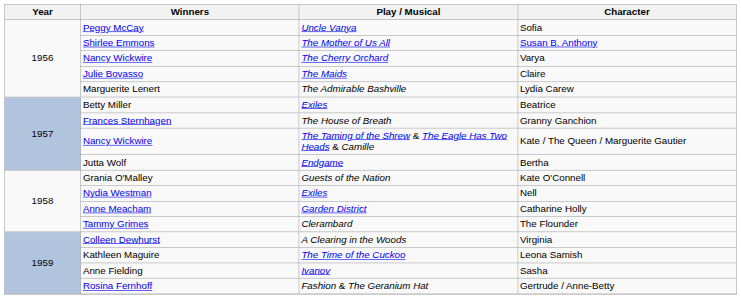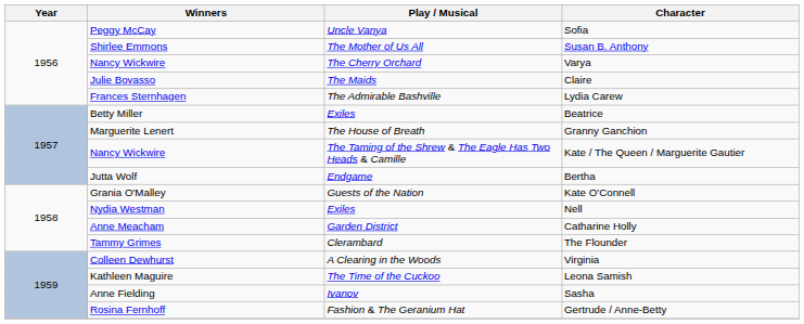 <table class="wikitable" width="95%" cellpadding="5">
 <tr>
 <th scope=col width="100">Year</th>
 <th scope=col width="300">Winners</th>
 <th scope=col width="300">Play / Musical</th>
 <th scope=col width="300">Character</th>
 </tr>
 <tr>
 <td rowspan="5" style="text-align:center;">1956</td>
 <td><a href='#'>Peggy McCay</a></td>
 <td><em><a href='#'>Uncle Vanya</a></em></td>
 <td>Sofia</td>
 </tr>
 <tr>
 <td><a href='#'>Shirlee Emmons</a></td>
 <td><em><a href='#'>The Mother of Us All</a></em></td>
 <td><a href='#'>Susan B. Anthony</a></td>
 </tr>
 <tr>
 <td><a href='#'>Nancy Wickwire</a></td>
 <td><em><a href='#'>The Cherry Orchard</a></em></td>
 <td>Varya</td>
 </tr>
 <tr>
 <td><a href='#'>Julie Bovasso</a></td>
 <td><em><a href='#'>The Maids</a></em></td>
 <td>Claire</td>
 </tr>
 <tr>
-<td>Marguerite Lenert</td>
+<td><a href='#'>Frances Sternhagen</a></td>
 <td><em>The Admirable Bashville</em></td>
 <td>Lydia Carew</td>
 </tr>
 <tr>
 <td rowspan="4" style="text-align:center; background:#B0C4DE;">1957</td>
 <td>Betty Miller</td>
 <td><em><a href='#'>Exiles</a></em></td>
 <td>Beatrice</td>
 </tr>
 <tr>
-<td><a href='#'>Frances Sternhagen</a></td>
+<td>Marguerite Lenert</td>
 <td><em>The House of Breath</em></td>
 <td>Granny Ganchion</td>
 </tr>
 <tr>
 <td><a href='#'>Nancy Wickwire</a></td>
 <td><em><a href='#'>The Taming of the Shrew</a></em> & <em><a href='#'>The Eagle Has Two Heads</a></em>         & <em>Camille</em></td>
 <td>Kate / The Queen / Marguerite Gautier</td>
 </tr>
 <tr>
 <td>Jutta Wolf</td>
 <td><em><a href='#'>Endgame</a></em></td>
 <td>Bertha</td>
 </tr>
 <tr>
 <td rowspan="4" style="text-align:center;">1958</td>
 <td>Grania O'Malley</td>
 <td><em>Guests of the Nation</em></td>
 <td>Kate O'Connell</td>
 </tr>
 <tr>
 <td><a href='#'>Nydia Westman</a></td>
 <td><em><a href='#'>Exiles</a></em></td>
 <td>Nell</td>
 </tr>
 <tr>
 <td><a href='#'>Anne Meacham</a></td>
 <td><em><a href='#'>Garden District</a></em></td>
 <td>Catharine Holly</td>
 </tr>
 <tr>
 <td><a href='#'>Tammy Grimes</a></td>
 <td><em>Clerambard</em></td>
 <td>The Flounder</td>
 </tr>
 <tr>
 <td rowspan="4" style="text-align:center; background:#B0C4DE;">1959</td>
 <td><a href='#'>Colleen Dewhurst</a></td>
 <td><em>A Clearing in the Woods</em></td>
 <td>Virginia</td>
 </tr>
 <tr>
 <td>Kathleen Maguire</td>
 <td><em><a href='#'>The Time of the Cuckoo</a></em></td>
 <td>Leona Samish</td>
 </tr>
 <tr>
 <td>Anne Fielding</td>
 <td><em><a href='#'>Ivanov</a></em></td>
 <td>Sasha</td>
 </tr>
 <tr>
 <td><a href='#'>Rosina Fernhoff</a></td>
 <td><em>Fashion</em> & <em>The Geranium Hat</em></td>
 <td>Gertrude / Anne-Betty</td>
 </tr>
 <tr>
 </tr>
 </table>
